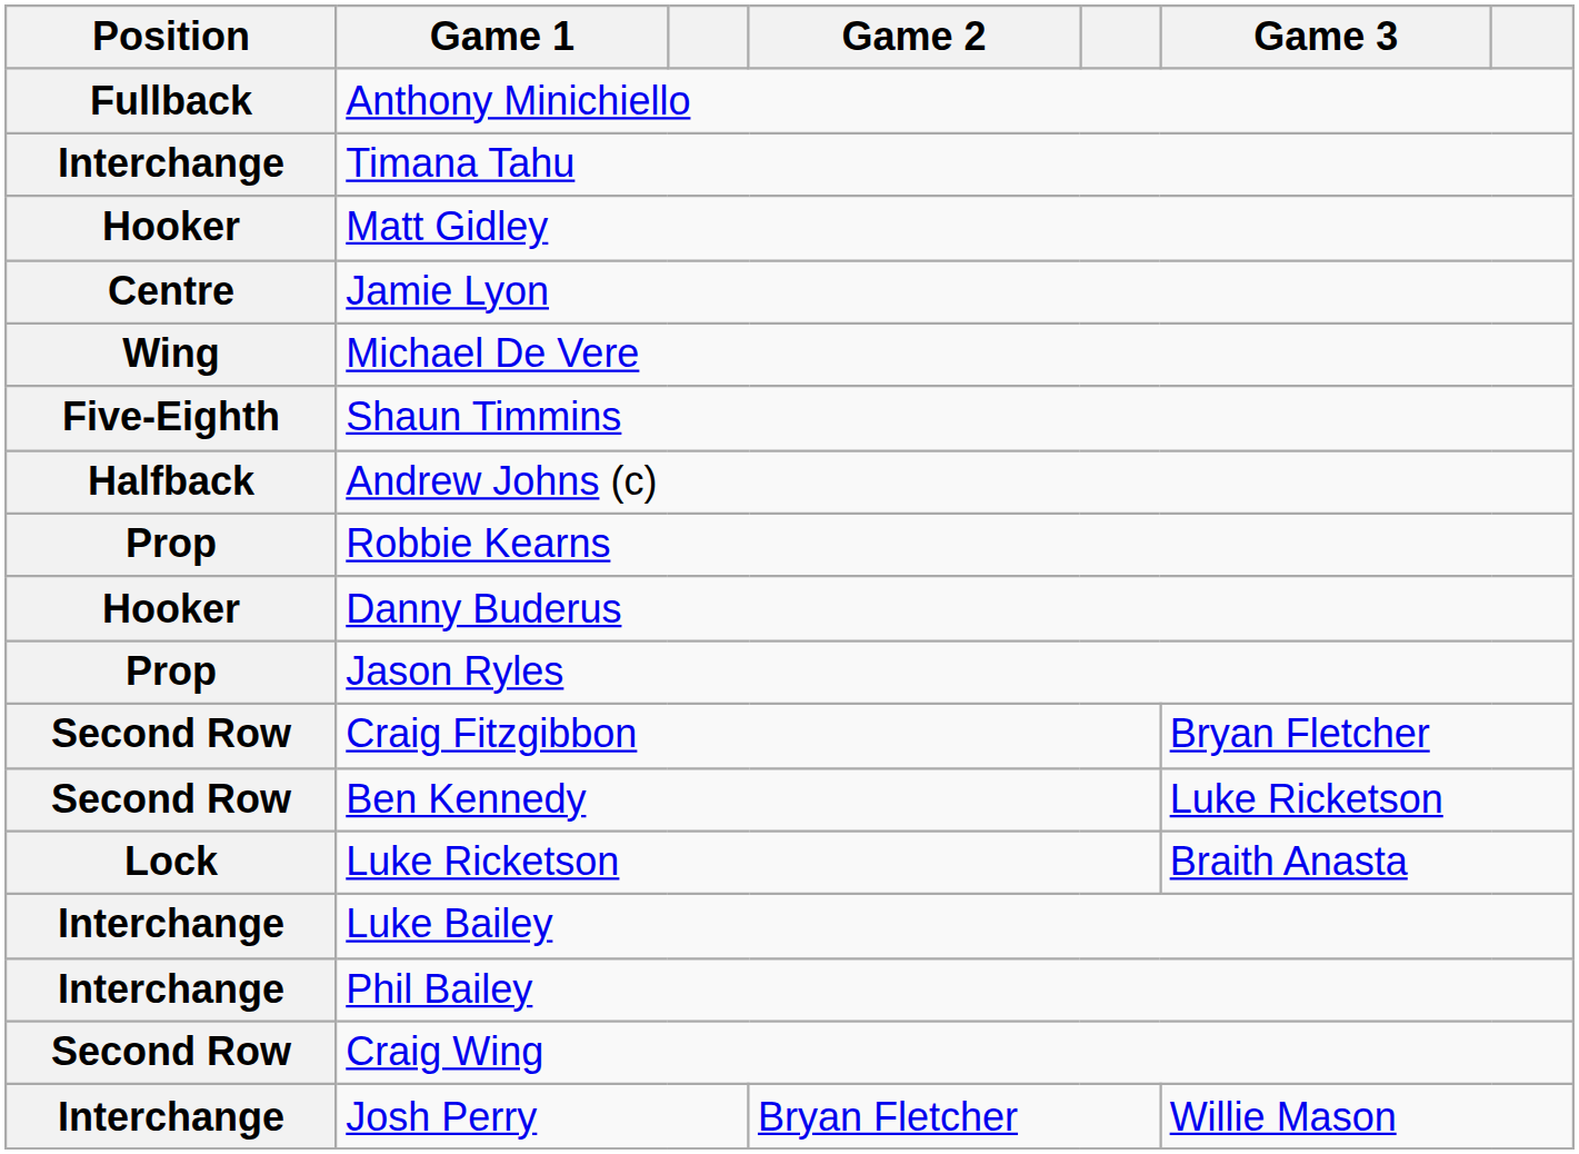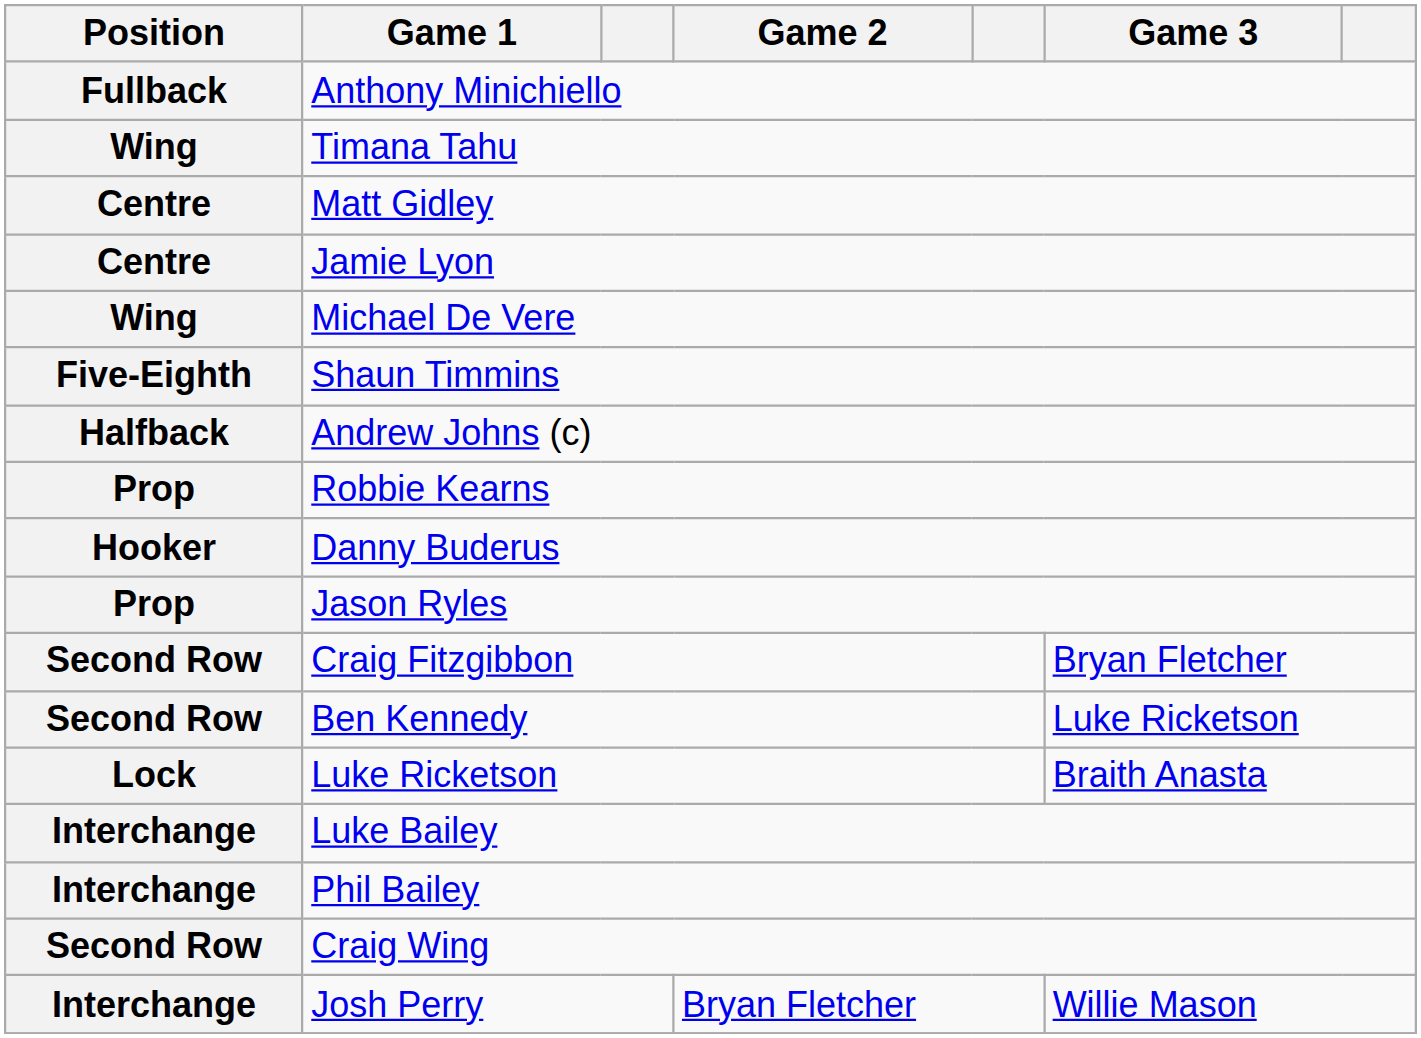 <table class="wikitable">
 <tr>
 <th width="125">Position</th>
 <th width="125">Game 1</th>
 <th width="25"></th>
 <th width="125">Game 2</th>
 <th width="25"></th>
 <th width="125">Game 3</th>
 <th width="25"></th>
 </tr>
 <tr>
 <th>Fullback</th>
 <td colspan="6"> <a href='#'>Anthony Minichiello</a></td>
 </tr>
 <tr>
-<th>Interchange</th>
+<th>Wing</th>
 <td colspan="6"> <a href='#'>Timana Tahu</a></td>
 </tr>
 <tr>
-<th>Hooker</th>
+<th>Centre</th>
 <td colspan="6"> <a href='#'>Matt Gidley</a></td>
 </tr>
 <tr>
 <th>Centre</th>
 <td colspan="6"> <a href='#'>Jamie Lyon</a></td>
 </tr>
 <tr>
 <th>Wing</th>
 <td colspan="6"> <a href='#'>Michael De Vere</a></td>
 </tr>
 <tr>
 <th>Five-Eighth</th>
 <td colspan="6"> <a href='#'>Shaun Timmins</a></td>
 </tr>
 <tr>
 <th>Halfback</th>
 <td colspan="6"> <a href='#'>Andrew Johns</a> (c)</td>
 </tr>
 <tr>
 <th>Prop</th>
 <td colspan="6"> <a href='#'>Robbie Kearns</a></td>
 </tr>
 <tr>
 <th>Hooker</th>
 <td colspan="6"> <a href='#'>Danny Buderus</a></td>
 </tr>
 <tr>
 <th>Prop</th>
 <td colspan="6"> <a href='#'>Jason Ryles</a></td>
 </tr>
 <tr>
 <th>Second Row</th>
 <td colspan="4"> <a href='#'>Craig Fitzgibbon</a></td>
 <td colspan="2"> <a href='#'>Bryan Fletcher</a></td>
 </tr>
 <tr>
 <th>Second Row</th>
 <td colspan="4"> <a href='#'>Ben Kennedy</a></td>
 <td colspan="2"> <a href='#'>Luke Ricketson</a></td>
 </tr>
 <tr>
 <th>Lock</th>
 <td colspan="4"> <a href='#'>Luke Ricketson</a></td>
 <td colspan="2"> <a href='#'>Braith Anasta</a></td>
 </tr>
 <tr>
 <th>Interchange</th>
 <td colspan="6"> <a href='#'>Luke Bailey</a></td>
 </tr>
 <tr>
 <th>Interchange</th>
 <td colspan="6"> <a href='#'>Phil Bailey</a></td>
 </tr>
 <tr>
 <th>Second Row</th>
 <td colspan="6"> <a href='#'>Craig Wing</a></td>
 </tr>
 <tr>
 <th>Interchange</th>
 <td colspan="2"> <a href='#'>Josh Perry</a></td>
 <td colspan="2"> <a href='#'>Bryan Fletcher</a></td>
 <td colspan="2"> <a href='#'>Willie Mason</a></td>
 </tr>
 <tr>
 </tr>
 </table>
